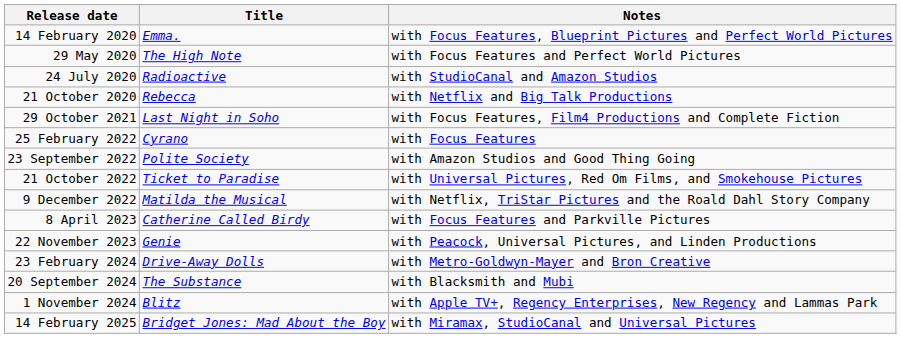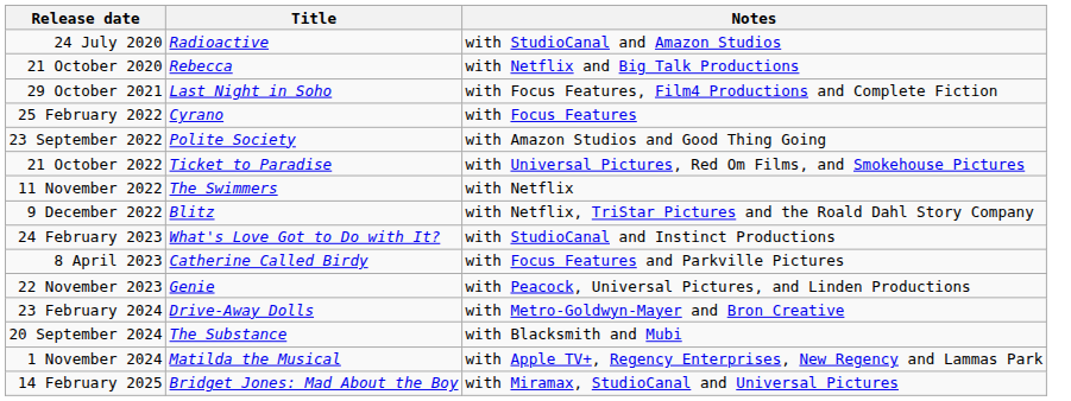 <table class="wikitable sortable">
 <tr>
 <th>Release date</th>
 <th>Title</th>
 <th>Notes</th>
-</tr>
-<tr>
-<td align=right>14 February 2020</td>
-<td><em><a href='#'>Emma.</a></em></td>
-<td>with <a href='#'>Focus Features</a>, <a href='#'>Blueprint Pictures</a> and <a href='#'>Perfect World Pictures</a></td>
-</tr>
-<tr>
-<td align=right>29 May 2020</td>
-<td><em><a href='#'>The High Note</a></em></td>
-<td>with Focus Features and Perfect World Pictures</td>
 </tr>
 <tr>
 <td align=right>24 July 2020</td>
 <td><em><a href='#'>Radioactive</a></em></td>
 <td>with <a href='#'>StudioCanal</a> and <a href='#'>Amazon Studios</a></td>
 </tr>
 <tr>
 <td align=right>21 October 2020</td>
 <td><em><a href='#'>Rebecca</a></em></td>
 <td>with <a href='#'>Netflix</a> and <a href='#'>Big Talk Productions</a></td>
 </tr>
 <tr>
 <td align="right">29 October 2021</td>
 <td><em><a href='#'>Last Night in Soho</a></em></td>
 <td>with Focus Features, <a href='#'>Film4 Productions</a> and Complete Fiction</td>
 </tr>
 <tr>
 <td align="right">25 February 2022</td>
 <td><em><a href='#'>Cyrano</a></em></td>
 <td>with <a href='#'>Focus Features</a></td>
 </tr>
 <tr>
 <td align="right">23 September 2022</td>
 <td><em><a href='#'>Polite Society</a></em></td>
 <td>with Amazon Studios and Good Thing Going</td>
 </tr>
 <tr>
 <td align=right>21 October 2022</td>
 <td><em><a href='#'>Ticket to Paradise</a></em></td>
 <td>with <a href='#'>Universal Pictures</a>, Red Om Films, and <a href='#'>Smokehouse Pictures</a></td>
 </tr>
 <tr>
+<td align="right">11 November 2022</td>
+<td><em><a href='#'>The Swimmers</a></em></td>
+<td>with Netflix</td>
+</tr>
+<tr>
 <td align="right">9 December 2022</td>
-<td><em><a href='#'>Matilda the Musical</a></em></td>
+<td><em><a href='#'>Blitz</a></em></td>
 <td>with Netflix, <a href='#'>TriStar Pictures</a> and the Roald Dahl Story Company</td>
+</tr>
+<tr>
+<td align="right">24 February 2023</td>
+<td><em><a href='#'>What's Love Got to Do with It?</a></em></td>
+<td>with <a href='#'>StudioCanal</a> and Instinct Productions</td>
 </tr>
 <tr>
 <td align="right">8 April 2023</td>
 <td><em><a href='#'>Catherine Called Birdy</a></em></td>
 <td>with <a href='#'>Focus Features</a> and Parkville Pictures</td>
 </tr>
 <tr>
 <td align="right">22 November 2023</td>
 <td><em><a href='#'>Genie</a></em></td>
 <td>with <a href='#'>Peacock</a>, Universal Pictures, and Linden Productions</td>
 </tr>
 <tr>
 <td align="right">23 February 2024</td>
 <td><em><a href='#'>Drive-Away Dolls</a></em></td>
 <td>with <a href='#'>Metro-Goldwyn-Mayer</a> and <a href='#'>Bron Creative</a></td>
 </tr>
 <tr>
 <td align=right>20 September 2024</td>
 <td><em><a href='#'>The Substance</a></em></td>
 <td>with Blacksmith and <a href='#'>Mubi</a></td>
 </tr>
 <tr>
 <td align=right>1 November 2024</td>
-<td><em><a href='#'>Blitz</a></em></td>
+<td><em><a href='#'>Matilda the Musical</a></em></td>
 <td>with <a href='#'>Apple TV+</a>, <a href='#'>Regency Enterprises</a>, <a href='#'>New Regency</a> and Lammas Park</td>
 </tr>
 <tr>
 <td align=right>14 February 2025</td>
 <td><em><a href='#'>Bridget Jones: Mad About the Boy</a></em></td>
 <td>with <a href='#'>Miramax</a>, <a href='#'>StudioCanal</a> and <a href='#'>Universal Pictures</a></td>
 </tr>
 </table>
